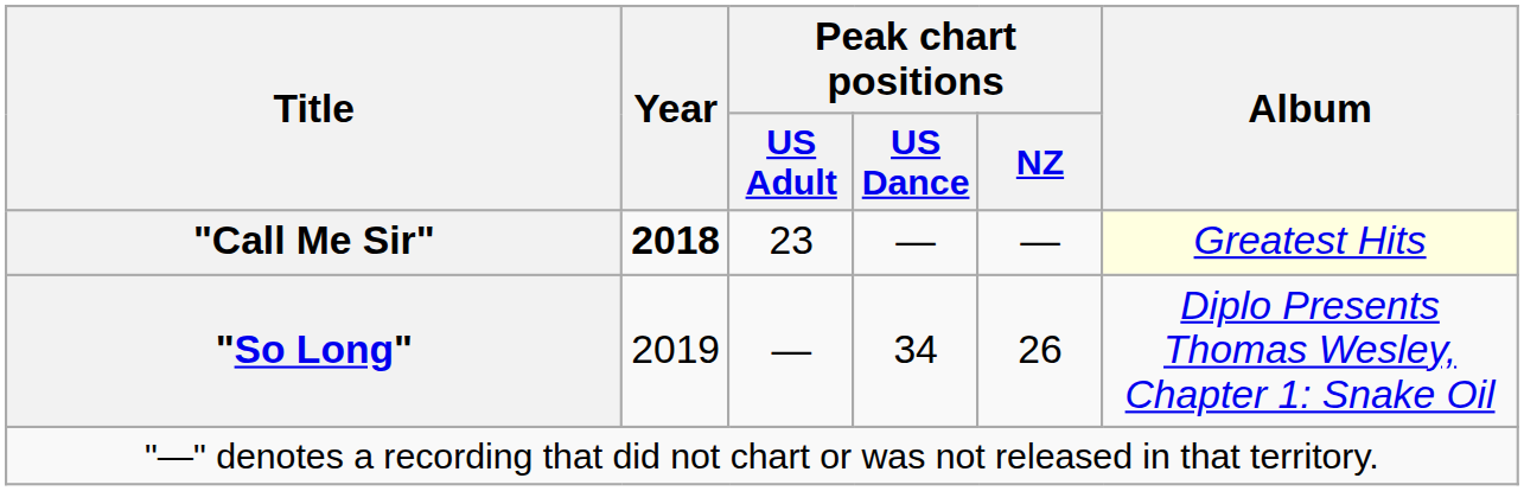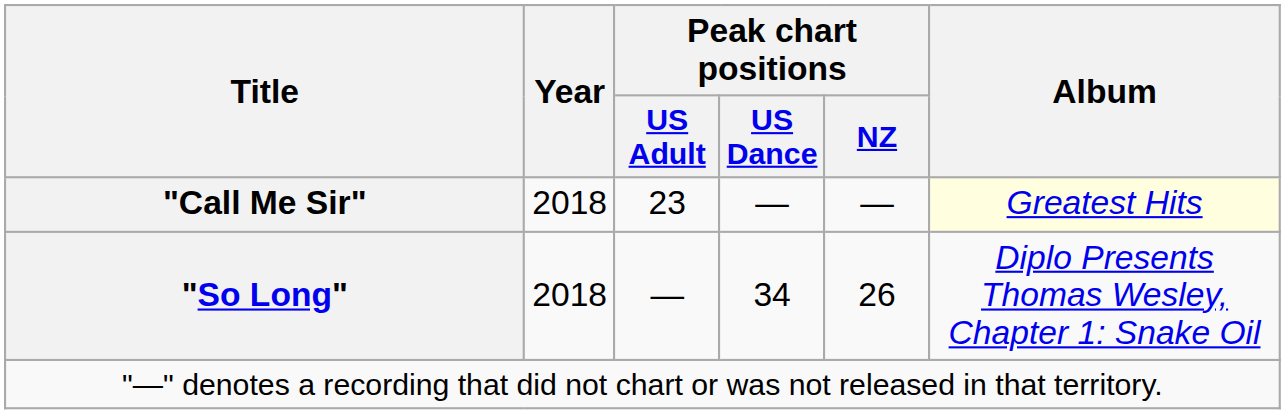 <table class="wikitable plainrowheaders" style="text-align:center;">
 <tr>
 <th scope="col" rowspan="2" style="width:15em;">Title</th>
 <th scope="col" rowspan="2">Year</th>
 <th scope="col" colspan="3">Peak chart<br>positions</th>
 <th scope="col" rowspan="2">Album</th>
 </tr>
 <tr>
 <th scope="col" style="width:3em;font-size:90%;"><a href='#'>US<br>Adult</a><br></th>
 <th scope="col" style="width:3em;font-size:90%;"><a href='#'>US<br>Dance</a><br></th>
 <th scope="col" style="width:3em;font-size:90%;"><a href='#'>NZ</a><br></th>
 </tr>
 <tr>
 <th scope="row">"Call Me Sir"<br></th>
-<td><strong>2018</strong></td>
+<td>2018</td>
 <td>23</td>
 <td>—</td>
 <td>—</td>
 <td style="background: lightyellow;"><em><a href='#'>Greatest Hits</a></em></td>
 </tr>
 <tr>
 <th scope="row">"<a href='#'>So Long</a>"<br></th>
-<td>2019</td>
+<td>2018</td>
 <td>—</td>
 <td>34</td>
 <td>26</td>
 <td><em><a href='#'>Diplo Presents Thomas Wesley, Chapter 1: Snake Oil</a></em></td>
 </tr>
 <tr>
 <td colspan="6" style="font-size:90%">"—" denotes a recording that did not chart or was not released in that territory.</td>
 </tr>
 </table>
